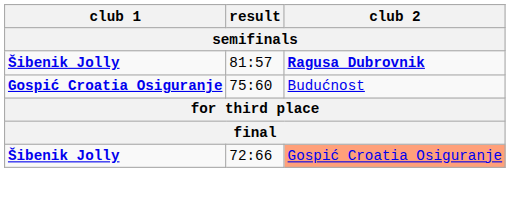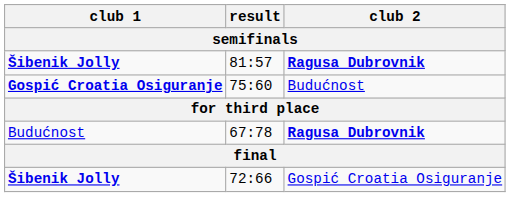 <table class="wikitable">
 <tr>
 <th>club 1</th>
 <th>result</th>
 <th>club 2</th>
 </tr>
 <tr>
 <th colspan="3">semifinals</th>
 </tr>
 <tr>
 <td> <strong><a href='#'>Šibenik Jolly</a></strong></td>
 <td>81:57</td>
 <td><strong> <a href='#'>Ragusa Dubrovnik</a></strong></td>
 </tr>
 <tr>
 <td> <strong><a href='#'>Gospić Croatia Osiguranje</a></strong></td>
 <td>75:60</td>
 <td> <a href='#'>Budućnost</a></td>
 </tr>
 <tr>
 <th colspan="3">for third place</th>
 </tr>
 <tr>
+<td> <a href='#'>Budućnost</a></td>
+<td>67:78</td>
+<td> <strong><a href='#'>Ragusa Dubrovnik</a></strong></td>
+</tr>
+<tr>
 <th colspan="3">final</th>
 </tr>
 <tr>
 <td> <strong><a href='#'>Šibenik Jolly</a></strong></td>
 <td>72:66</td>
-<td style="background: lightsalmon;"> <a href='#'>Gospić Croatia Osiguranje</a></td>
+<td> <a href='#'>Gospić Croatia Osiguranje</a></td>
 </tr>
 </table>
